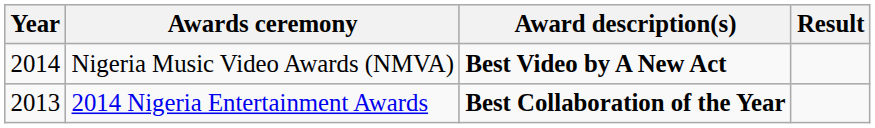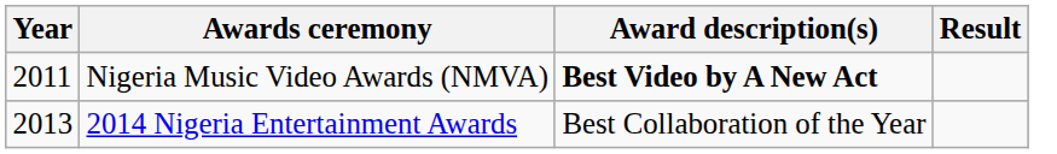 <table class="wikitable">
 <tr>
 <th>Year</th>
 <th>Awards ceremony</th>
 <th>Award description(s)</th>
 <th>Result</th>
 </tr>
 <tr>
-<td>2014</td>
+<td>2011</td>
 <td>Nigeria Music Video Awards (NMVA)</td>
 <td><strong>Best Video by A New Act</strong></td>
 <td></td>
 </tr>
 <tr>
 <td>2013</td>
 <td><a href='#'>2014 Nigeria Entertainment Awards</a></td>
-<td><strong>Best Collaboration of the Year</strong></td>
+<td>Best Collaboration of the Year</td>
 <td></td>
 </tr>
 </table>
